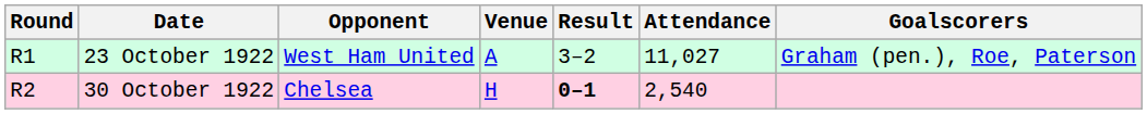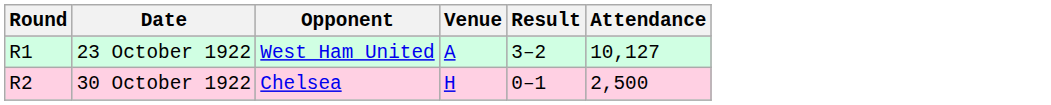 <table class="wikitable">
 <tr>
 <th>Round</th>
 <th>Date</th>
 <th>Opponent</th>
 <th>Venue</th>
 <th>Result</th>
 <th>Attendance</th>
-<th>Goalscorers</th>
 </tr>
 <tr style="background:#d0ffe3;">
 <td>R1</td>
 <td>23 October 1922</td>
 <td><a href='#'>West Ham United</a></td>
 <td><a href='#'>A</a></td>
 <td>3–2</td>
-<td>11,027</td>
-<td><a href='#'>Graham</a> (pen.), <a href='#'>Roe</a>, <a href='#'>Paterson</a></td>
+<td>10,127</td>
 </tr>
 <tr style="background:#ffd0e3;">
 <td>R2</td>
 <td>30 October 1922</td>
 <td><a href='#'>Chelsea</a></td>
 <td><a href='#'>H</a></td>
-<td><strong>0–1</strong></td>
-<td>2,540</td>
-<td></td>
+<td>0–1</td>
+<td>2,500</td>
 </tr>
 </table>
